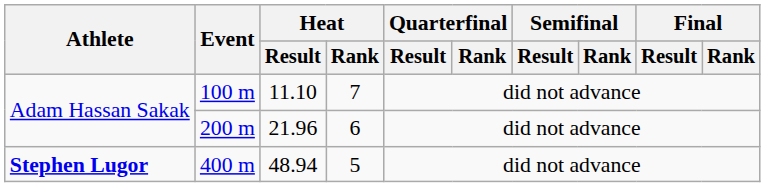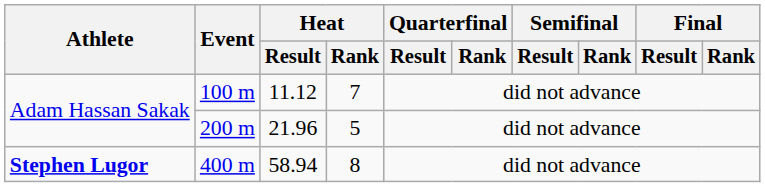 <table class="wikitable" style="font-size:90%">
 <tr>
 <th rowspan="2">Athlete</th>
 <th rowspan="2">Event</th>
 <th colspan="2">Heat</th>
 <th colspan="2">Quarterfinal</th>
 <th colspan="2">Semifinal</th>
 <th colspan="2">Final</th>
 </tr>
 <tr style="font-size:95%">
 <th>Result</th>
 <th>Rank</th>
 <th>Result</th>
 <th>Rank</th>
 <th>Result</th>
 <th>Rank</th>
 <th>Result</th>
 <th>Rank</th>
 </tr>
 <tr align=center>
 <td align=left rowspan=2><a href='#'>Adam Hassan Sakak</a></td>
 <td align=left><a href='#'>100 m</a></td>
-<td>11.10</td>
+<td>11.12</td>
 <td>7</td>
 <td colspan=6>did not advance</td>
 </tr>
 <tr align=center>
 <td align=left><a href='#'>200 m</a></td>
 <td>21.96</td>
-<td>6</td>
+<td>5</td>
 <td colspan=6>did not advance</td>
 </tr>
 <tr align=center>
 <td align=left><strong><a href='#'>Stephen Lugor</a></strong></td>
 <td align=left><a href='#'>400 m</a></td>
-<td>48.94</td>
-<td>5</td>
+<td>58.94</td>
+<td>8</td>
 <td colspan=6>did not advance</td>
 </tr>
 </table>
